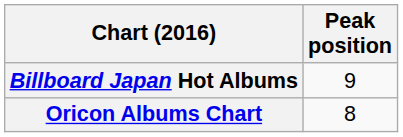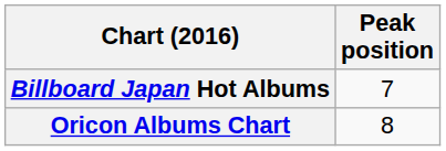 <table class="wikitable plainrowheaders sortable" style="text-align:center;" border="1">
 <tr>
 <th scope="col">Chart (2016)</th>
 <th scope="col">Peak<br>position</th>
 </tr>
 <tr>
 <th scope="row"><em><a href='#'>Billboard Japan</a></em> Hot Albums</th>
-<td>9</td>
+<td>7</td>
 </tr>
 <tr>
 <th scope="row"><a href='#'>Oricon Albums Chart</a></th>
 <td>8</td>
 </tr>
 </table>
